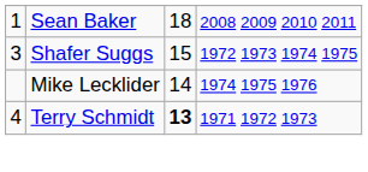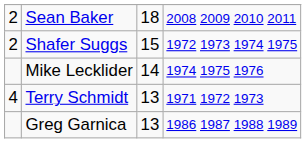 <table class="wikitable">
 <tr>
 </tr>
 <tr>
-<td>1</td>
+<td>2</td>
 <td><a href='#'>Sean Baker</a></td>
 <td>18</td>
 <td style="font-size:80%;"><a href='#'>2008</a> <a href='#'>2009</a> <a href='#'>2010</a> <a href='#'>2011</a></td>
 </tr>
 <tr>
-<td>3</td>
+<td>2</td>
 <td><a href='#'>Shafer Suggs</a></td>
 <td>15</td>
 <td style="font-size:80%;"><a href='#'>1972</a> <a href='#'>1973</a> <a href='#'>1974</a> <a href='#'>1975</a></td>
 </tr>
 <tr>
 <td></td>
 <td>Mike Lecklider</td>
 <td>14</td>
 <td style="font-size:80%;"><a href='#'>1974</a> <a href='#'>1975</a> <a href='#'>1976</a></td>
 </tr>
 <tr>
 <td>4</td>
 <td><a href='#'>Terry Schmidt</a></td>
-<td><strong>13</strong></td>
+<td>13</td>
 <td style="font-size:80%;"><a href='#'>1971</a> <a href='#'>1972</a> <a href='#'>1973</a></td>
 </tr>
+<tr>
+<td></td>
+<td>Greg Garnica</td>
+<td>13</td>
+<td style="font-size:80%;"><a href='#'>1986</a> <a href='#'>1987</a> <a href='#'>1988</a> <a href='#'>1989</a></td>
+</tr>
 </table>
